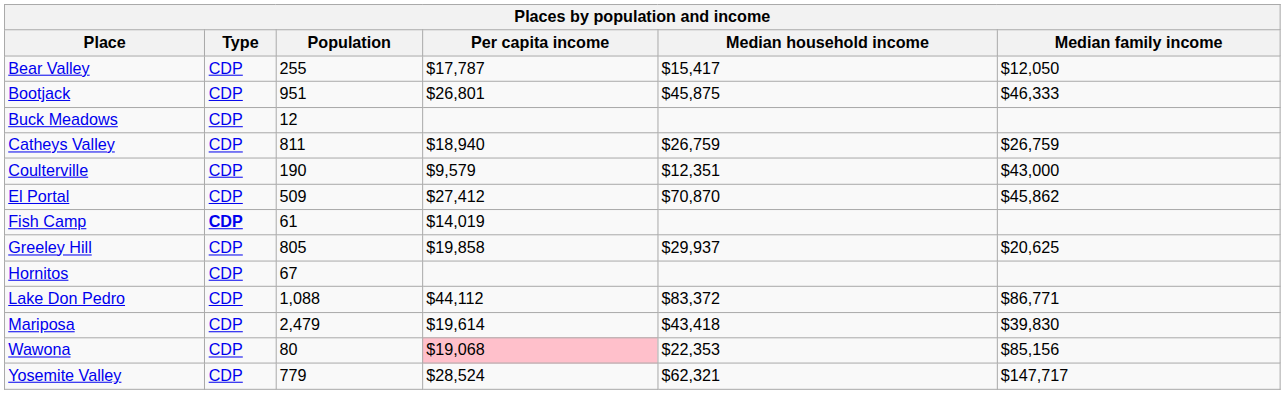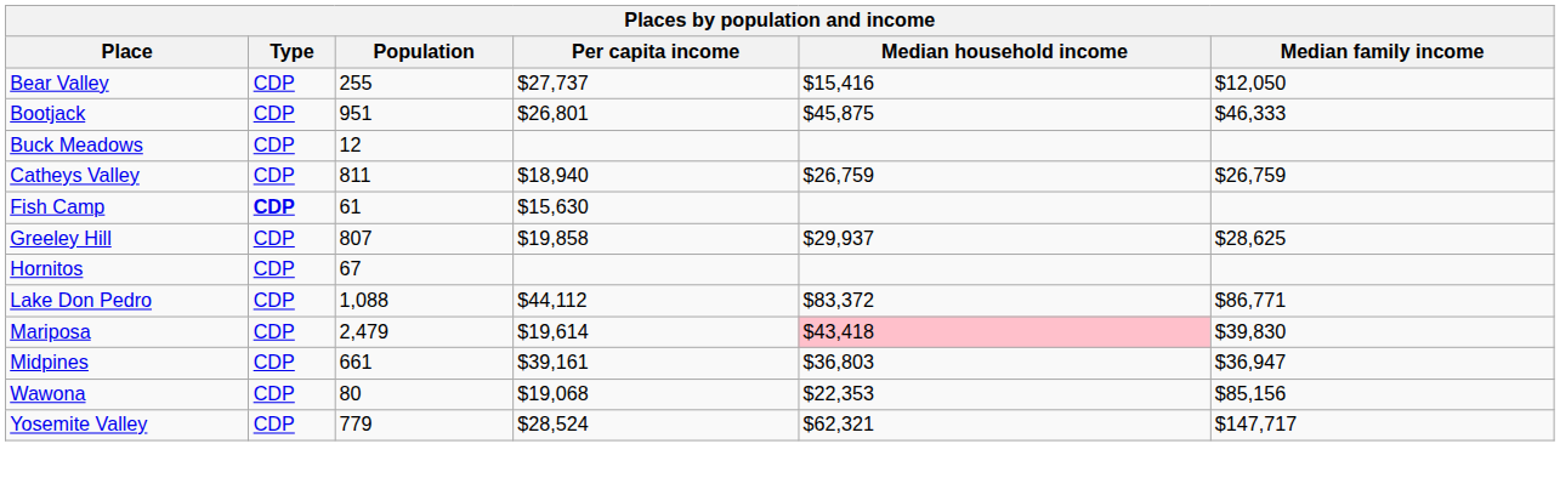 <table class="wikitable collapsible collapsed sortable" style="width: 100%;">
 <tr>
 <th colspan=6>Places by population and income</th>
 </tr>
 <tr>
 <th>Place</th>
 <th>Type</th>
 <th>Population</th>
 <th data-sort-type="currency">Per capita income</th>
 <th data-sort-type="currency">Median household income</th>
 <th data-sort-type="currency">Median family income</th>
 </tr>
 <tr>
 <td><a href='#'>Bear Valley</a></td>
 <td><a href='#'>CDP</a></td>
 <td>255</td>
-<td>$17,787</td>
-<td>$15,417</td>
+<td>$27,737</td>
+<td>$15,416</td>
 <td>$12,050</td>
 </tr>
 <tr>
 <td><a href='#'>Bootjack</a></td>
 <td><a href='#'>CDP</a></td>
 <td>951</td>
 <td>$26,801</td>
 <td>$45,875</td>
 <td>$46,333</td>
 </tr>
 <tr>
 <td><a href='#'>Buck Meadows</a></td>
 <td><a href='#'>CDP</a></td>
 <td>12</td>
 <td></td>
 <td></td>
 <td></td>
 </tr>
 <tr>
 <td><a href='#'>Catheys Valley</a></td>
 <td><a href='#'>CDP</a></td>
 <td>811</td>
 <td>$18,940</td>
 <td>$26,759</td>
 <td>$26,759</td>
 </tr>
 <tr>
-<td><a href='#'>Coulterville</a></td>
-<td><a href='#'>CDP</a></td>
-<td>190</td>
-<td>$9,579</td>
-<td>$12,351</td>
-<td>$43,000</td>
-</tr>
-<tr>
-<td><a href='#'>El Portal</a></td>
-<td><a href='#'>CDP</a></td>
-<td>509</td>
-<td>$27,412</td>
-<td>$70,870</td>
-<td>$45,862</td>
-</tr>
-<tr>
 <td><a href='#'>Fish Camp</a></td>
 <td><strong><a href='#'>CDP</a></strong></td>
 <td>61</td>
-<td>$14,019</td>
+<td>$15,630</td>
 <td></td>
 <td></td>
 </tr>
 <tr>
 <td><a href='#'>Greeley Hill</a></td>
 <td><a href='#'>CDP</a></td>
-<td>805</td>
+<td>807</td>
 <td>$19,858</td>
 <td>$29,937</td>
-<td>$20,625</td>
+<td>$28,625</td>
 </tr>
 <tr>
 <td><a href='#'>Hornitos</a></td>
 <td><a href='#'>CDP</a></td>
 <td>67</td>
 <td></td>
 <td></td>
 <td></td>
 </tr>
 <tr>
 <td><a href='#'>Lake Don Pedro</a></td>
 <td><a href='#'>CDP</a></td>
 <td>1,088</td>
 <td>$44,112</td>
 <td>$83,372</td>
 <td>$86,771</td>
 </tr>
 <tr>
 <td><a href='#'>Mariposa</a></td>
 <td><a href='#'>CDP</a></td>
 <td>2,479</td>
 <td>$19,614</td>
-<td>$43,418</td>
+<td style="background: pink;">$43,418</td>
 <td>$39,830</td>
+</tr>
+<tr>
+<td><a href='#'>Midpines</a></td>
+<td><a href='#'>CDP</a></td>
+<td>661</td>
+<td>$39,161</td>
+<td>$36,803</td>
+<td>$36,947</td>
 </tr>
 <tr>
 <td><a href='#'>Wawona</a></td>
 <td><a href='#'>CDP</a></td>
 <td>80</td>
-<td style="background: pink;">$19,068</td>
+<td>$19,068</td>
 <td>$22,353</td>
 <td>$85,156</td>
 </tr>
 <tr>
 <td><a href='#'>Yosemite Valley</a></td>
 <td><a href='#'>CDP</a></td>
 <td>779</td>
 <td>$28,524</td>
 <td>$62,321</td>
 <td>$147,717</td>
 </tr>
 </table>
